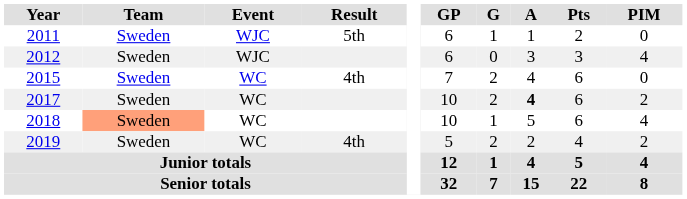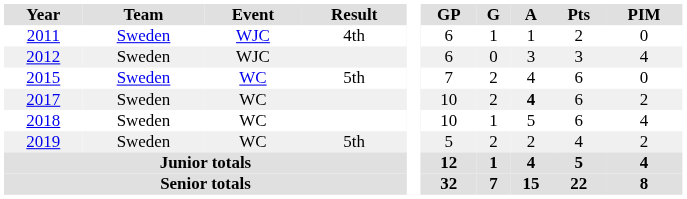 <table border="0" cellpadding="1" cellspacing="0" style="text-align:center; width:40em">
 <tr ALIGN="center" bgcolor="#e0e0e0">
 <th>Year</th>
 <th>Team</th>
 <th>Event</th>
 <th>Result</th>
 <th rowspan="99" bgcolor="#ffffff"> </th>
 <th>GP</th>
 <th>G</th>
 <th>A</th>
 <th>Pts</th>
 <th>PIM</th>
 </tr>
 <tr>
 <td><a href='#'>2011</a></td>
 <td><a href='#'>Sweden</a></td>
 <td><a href='#'>WJC</a></td>
-<td>5th</td>
+<td>4th</td>
 <td>6</td>
 <td>1</td>
 <td>1</td>
 <td>2</td>
 <td>0</td>
 </tr>
 <tr bgcolor="#f0f0f0">
 <td><a href='#'>2012</a></td>
 <td>Sweden</td>
 <td>WJC</td>
 <td></td>
 <td>6</td>
 <td>0</td>
 <td>3</td>
 <td>3</td>
 <td>4</td>
 </tr>
 <tr>
 <td><a href='#'>2015</a></td>
 <td><a href='#'>Sweden</a></td>
 <td><a href='#'>WC</a></td>
-<td>4th</td>
+<td>5th</td>
 <td>7</td>
 <td>2</td>
 <td>4</td>
 <td>6</td>
 <td>0</td>
 </tr>
 <tr bgcolor="#f0f0f0">
 <td><a href='#'>2017</a></td>
 <td>Sweden</td>
 <td>WC</td>
 <td></td>
 <td>10</td>
 <td>2</td>
 <td><strong>4</strong></td>
 <td>6</td>
 <td>2</td>
 </tr>
 <tr>
 <td><a href='#'>2018</a></td>
-<td style="background: lightsalmon;">Sweden</td>
+<td>Sweden</td>
 <td>WC</td>
 <td></td>
 <td>10</td>
 <td>1</td>
 <td>5</td>
 <td>6</td>
 <td>4</td>
 </tr>
 <tr bgcolor="#f0f0f0">
 <td><a href='#'>2019</a></td>
 <td>Sweden</td>
 <td>WC</td>
-<td>4th</td>
+<td>5th</td>
 <td>5</td>
 <td>2</td>
 <td>2</td>
 <td>4</td>
 <td>2</td>
 </tr>
 <tr bgcolor="#e0e0e0">
 <th colspan="4">Junior totals</th>
 <th>12</th>
 <th>1</th>
 <th>4</th>
 <th>5</th>
 <th>4</th>
 </tr>
 <tr bgcolor="#e0e0e0">
 <th colspan="4">Senior totals</th>
 <th>32</th>
 <th>7</th>
 <th>15</th>
 <th>22</th>
 <th>8</th>
 </tr>
 </table>
